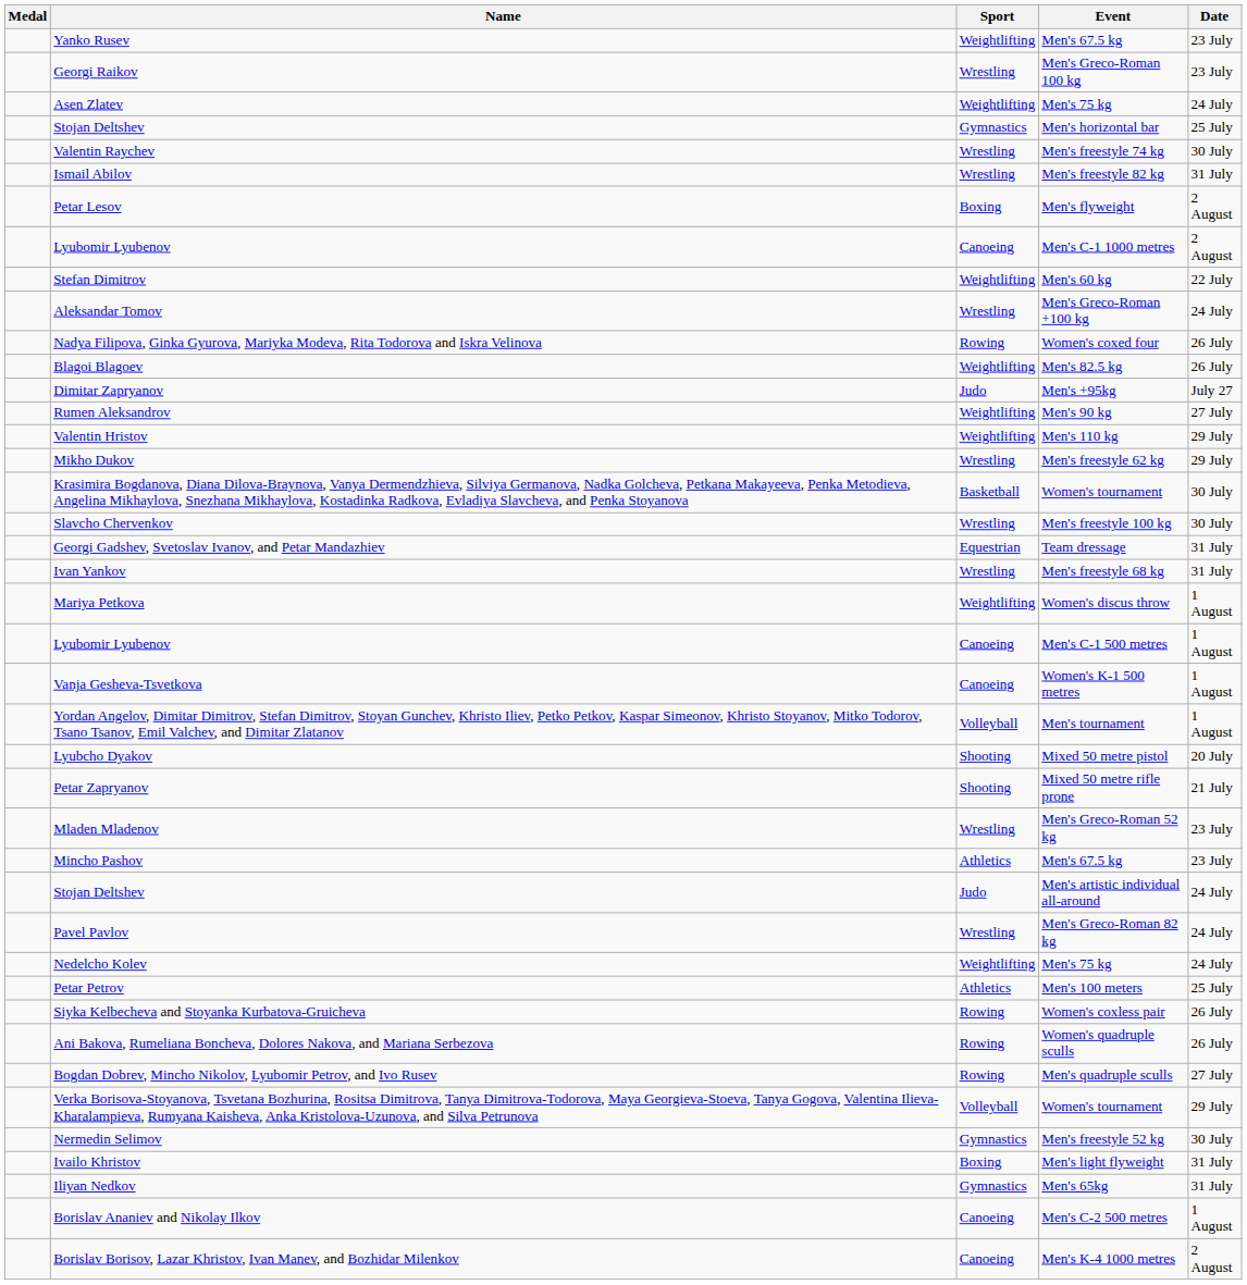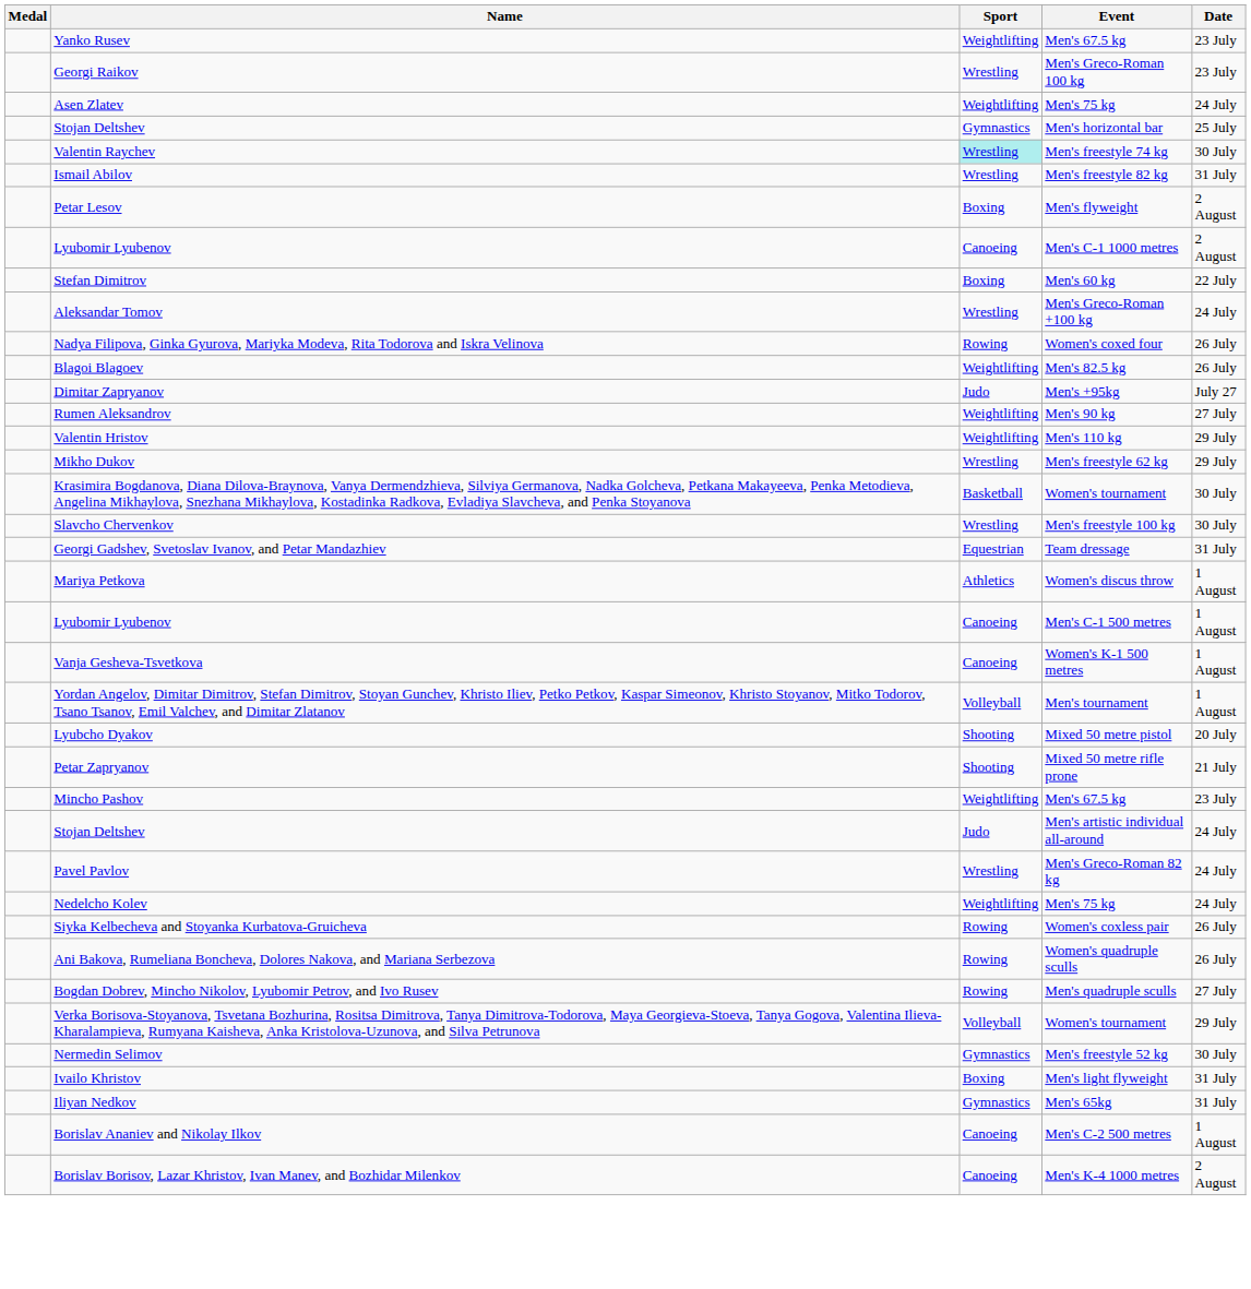 <table class="wikitable sortable" style="font-size:90%">
 <tr>
 <th>Medal</th>
 <th>Name</th>
 <th>Sport</th>
 <th>Event</th>
 <th>Date</th>
 </tr>
 <tr>
 <td></td>
 <td><a href='#'>Yanko Rusev</a></td>
 <td><a href='#'>Weightlifting</a></td>
 <td><a href='#'>Men's 67.5 kg</a></td>
 <td>23 July</td>
 </tr>
 <tr>
 <td></td>
 <td><a href='#'>Georgi Raikov</a></td>
 <td><a href='#'>Wrestling</a></td>
 <td><a href='#'>Men's Greco-Roman 100 kg</a></td>
 <td>23 July</td>
 </tr>
 <tr>
 <td></td>
 <td><a href='#'>Asen Zlatev</a></td>
 <td><a href='#'>Weightlifting</a></td>
 <td><a href='#'>Men's 75 kg</a></td>
 <td>24 July</td>
 </tr>
 <tr>
 <td></td>
 <td><a href='#'>Stojan Deltshev</a></td>
 <td><a href='#'>Gymnastics</a></td>
 <td><a href='#'>Men's horizontal bar</a></td>
 <td>25 July</td>
 </tr>
 <tr>
 <td></td>
 <td><a href='#'>Valentin Raychev</a></td>
-<td><a href='#'>Wrestling</a></td>
+<td style="background: paleturquoise;"><a href='#'>Wrestling</a></td>
 <td><a href='#'>Men's freestyle 74 kg</a></td>
 <td>30 July</td>
 </tr>
 <tr>
 <td></td>
 <td><a href='#'>Ismail Abilov</a></td>
 <td><a href='#'>Wrestling</a></td>
 <td><a href='#'>Men's freestyle 82 kg</a></td>
 <td>31 July</td>
 </tr>
 <tr>
 <td></td>
 <td><a href='#'>Petar Lesov</a></td>
 <td><a href='#'>Boxing</a></td>
 <td><a href='#'>Men's flyweight</a></td>
 <td>2 August</td>
 </tr>
 <tr>
 <td></td>
 <td><a href='#'>Lyubomir Lyubenov</a></td>
 <td><a href='#'>Canoeing</a></td>
 <td><a href='#'>Men's C-1 1000 metres</a></td>
 <td>2 August</td>
 </tr>
 <tr>
 <td></td>
 <td><a href='#'>Stefan Dimitrov</a></td>
-<td><a href='#'>Weightlifting</a></td>
+<td><a href='#'>Boxing</a></td>
 <td><a href='#'>Men's 60 kg</a></td>
 <td>22 July</td>
 </tr>
 <tr>
 <td></td>
 <td><a href='#'>Aleksandar Tomov</a></td>
 <td><a href='#'>Wrestling</a></td>
 <td><a href='#'>Men's Greco-Roman +100 kg</a></td>
 <td>24 July</td>
 </tr>
 <tr>
 <td></td>
 <td><a href='#'>Nadya Filipova</a>, <a href='#'>Ginka Gyurova</a>, <a href='#'>Mariyka Modeva</a>, <a href='#'>Rita Todorova</a> and <a href='#'>Iskra Velinova</a></td>
 <td><a href='#'>Rowing</a></td>
 <td><a href='#'>Women's coxed four</a></td>
 <td>26 July</td>
 </tr>
 <tr>
 <td></td>
 <td><a href='#'>Blagoi Blagoev</a></td>
 <td><a href='#'>Weightlifting</a></td>
 <td><a href='#'>Men's 82.5 kg</a></td>
 <td>26 July</td>
 </tr>
 <tr>
 <td></td>
 <td><a href='#'>Dimitar Zapryanov</a></td>
 <td><a href='#'>Judo</a></td>
 <td><a href='#'>Men's +95kg</a></td>
 <td>July 27</td>
 </tr>
 <tr>
 <td></td>
 <td><a href='#'>Rumen Aleksandrov</a></td>
 <td><a href='#'>Weightlifting</a></td>
 <td><a href='#'>Men's 90 kg</a></td>
 <td>27 July</td>
 </tr>
 <tr>
 <td></td>
 <td><a href='#'>Valentin Hristov</a></td>
 <td><a href='#'>Weightlifting</a></td>
 <td><a href='#'>Men's 110 kg</a></td>
 <td>29 July</td>
 </tr>
 <tr>
 <td></td>
 <td><a href='#'>Mikho Dukov</a></td>
 <td><a href='#'>Wrestling</a></td>
 <td><a href='#'>Men's freestyle 62 kg</a></td>
 <td>29 July</td>
 </tr>
 <tr>
 <td></td>
 <td><a href='#'>Krasimira Bogdanova</a>, <a href='#'>Diana Dilova-Braynova</a>, <a href='#'>Vanya Dermendzhieva</a>, <a href='#'>Silviya Germanova</a>, <a href='#'>Nadka Golcheva</a>, <a href='#'>Petkana Makayeeva</a>, <a href='#'>Penka Metodieva</a>, <a href='#'>Angelina Mikhaylova</a>, <a href='#'>Snezhana Mikhaylova</a>, <a href='#'>Kostadinka Radkova</a>, <a href='#'>Evladiya Slavcheva</a>, and <a href='#'>Penka Stoyanova</a></td>
 <td><a href='#'>Basketball</a></td>
 <td><a href='#'>Women's tournament</a></td>
 <td>30 July</td>
 </tr>
 <tr>
 <td></td>
 <td><a href='#'>Slavcho Chervenkov</a></td>
 <td><a href='#'>Wrestling</a></td>
 <td><a href='#'>Men's freestyle 100 kg</a></td>
 <td>30 July</td>
 </tr>
 <tr>
 <td></td>
 <td><a href='#'>Georgi Gadshev</a>, <a href='#'>Svetoslav Ivanov</a>, and <a href='#'>Petar Mandazhiev</a></td>
 <td><a href='#'>Equestrian</a></td>
 <td><a href='#'>Team dressage</a></td>
 <td>31 July</td>
 </tr>
 <tr>
 <td></td>
-<td><a href='#'>Ivan Yankov</a></td>
-<td><a href='#'>Wrestling</a></td>
-<td><a href='#'>Men's freestyle 68 kg</a></td>
-<td>31 July</td>
-</tr>
-<tr>
-<td></td>
 <td><a href='#'>Mariya Petkova</a></td>
-<td><a href='#'>Weightlifting</a></td>
+<td><a href='#'>Athletics</a></td>
 <td><a href='#'>Women's discus throw</a></td>
 <td>1 August</td>
 </tr>
 <tr>
 <td></td>
 <td><a href='#'>Lyubomir Lyubenov</a></td>
 <td><a href='#'>Canoeing</a></td>
 <td><a href='#'>Men's C-1 500 metres</a></td>
 <td>1 August</td>
 </tr>
 <tr>
 <td></td>
 <td><a href='#'>Vanja Gesheva-Tsvetkova</a></td>
 <td><a href='#'>Canoeing</a></td>
 <td><a href='#'>Women's K-1 500 metres</a></td>
 <td>1 August</td>
 </tr>
 <tr>
 <td></td>
 <td><a href='#'>Yordan Angelov</a>, <a href='#'>Dimitar Dimitrov</a>, <a href='#'>Stefan Dimitrov</a>, <a href='#'>Stoyan Gunchev</a>, <a href='#'>Khristo Iliev</a>, <a href='#'>Petko Petkov</a>, <a href='#'>Kaspar Simeonov</a>, <a href='#'>Khristo Stoyanov</a>, <a href='#'>Mitko Todorov</a>, <a href='#'>Tsano Tsanov</a>, <a href='#'>Emil Valchev</a>, and <a href='#'>Dimitar Zlatanov</a></td>
 <td><a href='#'>Volleyball</a></td>
 <td><a href='#'>Men's tournament</a></td>
 <td>1 August</td>
 </tr>
 <tr>
 <td></td>
 <td><a href='#'>Lyubcho Dyakov</a></td>
 <td><a href='#'>Shooting</a></td>
 <td><a href='#'>Mixed 50 metre pistol</a></td>
 <td>20 July</td>
 </tr>
 <tr>
 <td></td>
 <td><a href='#'>Petar Zapryanov</a></td>
 <td><a href='#'>Shooting</a></td>
 <td><a href='#'>Mixed 50 metre rifle prone</a></td>
 <td>21 July</td>
 </tr>
 <tr>
 <td></td>
-<td><a href='#'>Mladen Mladenov</a></td>
-<td><a href='#'>Wrestling</a></td>
-<td><a href='#'>Men's Greco-Roman 52 kg</a></td>
-<td>23 July</td>
-</tr>
-<tr>
-<td></td>
 <td><a href='#'>Mincho Pashov</a></td>
-<td><a href='#'>Athletics</a></td>
+<td><a href='#'>Weightlifting</a></td>
 <td><a href='#'>Men's 67.5 kg</a></td>
 <td>23 July</td>
 </tr>
 <tr>
 <td></td>
 <td><a href='#'>Stojan Deltshev</a></td>
 <td><a href='#'>Judo</a></td>
 <td><a href='#'>Men's artistic individual all-around</a></td>
 <td>24 July</td>
 </tr>
 <tr>
 <td></td>
 <td><a href='#'>Pavel Pavlov</a></td>
 <td><a href='#'>Wrestling</a></td>
 <td><a href='#'>Men's Greco-Roman 82 kg</a></td>
 <td>24 July</td>
 </tr>
 <tr>
 <td></td>
 <td><a href='#'>Nedelcho Kolev</a></td>
 <td><a href='#'>Weightlifting</a></td>
 <td><a href='#'>Men's 75 kg</a></td>
 <td>24 July</td>
-</tr>
-<tr>
-<td></td>
-<td><a href='#'>Petar Petrov</a></td>
-<td><a href='#'>Athletics</a></td>
-<td><a href='#'>Men's 100 meters</a></td>
-<td>25 July</td>
 </tr>
 <tr>
 <td></td>
 <td><a href='#'>Siyka Kelbecheva</a> and <a href='#'>Stoyanka Kurbatova-Gruicheva</a></td>
 <td><a href='#'>Rowing</a></td>
 <td><a href='#'>Women's coxless pair</a></td>
 <td>26 July</td>
 </tr>
 <tr>
 <td></td>
 <td><a href='#'>Ani Bakova</a>, <a href='#'>Rumeliana Boncheva</a>, <a href='#'>Dolores Nakova</a>, and <a href='#'>Mariana Serbezova</a></td>
 <td><a href='#'>Rowing</a></td>
 <td><a href='#'>Women's quadruple sculls</a></td>
 <td>26 July</td>
 </tr>
 <tr>
 <td></td>
 <td><a href='#'>Bogdan Dobrev</a>, <a href='#'>Mincho Nikolov</a>, <a href='#'>Lyubomir Petrov</a>, and <a href='#'>Ivo Rusev</a></td>
 <td><a href='#'>Rowing</a></td>
 <td><a href='#'>Men's quadruple sculls</a></td>
 <td>27 July</td>
 </tr>
 <tr>
 <td></td>
 <td><a href='#'>Verka Borisova-Stoyanova</a>, <a href='#'>Tsvetana Bozhurina</a>, <a href='#'>Rositsa Dimitrova</a>, <a href='#'>Tanya Dimitrova-Todorova</a>, <a href='#'>Maya Georgieva-Stoeva</a>, <a href='#'>Tanya Gogova</a>, <a href='#'>Valentina Ilieva-Kharalampieva</a>, <a href='#'>Rumyana Kaisheva</a>, <a href='#'>Anka Kristolova-Uzunova</a>, and <a href='#'>Silva Petrunova</a></td>
 <td><a href='#'>Volleyball</a></td>
 <td><a href='#'>Women's tournament</a></td>
 <td>29 July</td>
 </tr>
 <tr>
 <td></td>
 <td><a href='#'>Nermedin Selimov</a></td>
 <td><a href='#'>Gymnastics</a></td>
 <td><a href='#'>Men's freestyle 52 kg</a></td>
 <td>30 July</td>
 </tr>
 <tr>
 <td></td>
 <td><a href='#'>Ivailo Khristov</a></td>
 <td><a href='#'>Boxing</a></td>
 <td><a href='#'>Men's light flyweight</a></td>
 <td>31 July</td>
 </tr>
 <tr>
 <td></td>
 <td><a href='#'>Iliyan Nedkov</a></td>
 <td><a href='#'>Gymnastics</a></td>
 <td><a href='#'>Men's 65kg</a></td>
 <td>31 July</td>
 </tr>
 <tr>
 <td></td>
 <td><a href='#'>Borislav Ananiev</a> and <a href='#'>Nikolay Ilkov</a></td>
 <td><a href='#'>Canoeing</a></td>
 <td><a href='#'>Men's C-2 500 metres</a></td>
 <td>1 August</td>
 </tr>
 <tr>
 <td></td>
 <td><a href='#'>Borislav Borisov</a>, <a href='#'>Lazar Khristov</a>, <a href='#'>Ivan Manev</a>, and <a href='#'>Bozhidar Milenkov</a></td>
 <td><a href='#'>Canoeing</a></td>
 <td><a href='#'>Men's K-4 1000 metres</a></td>
 <td>2 August</td>
 </tr>
 </table>
